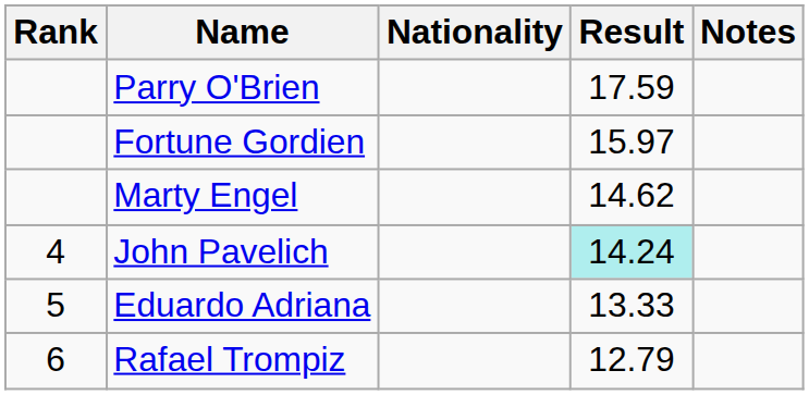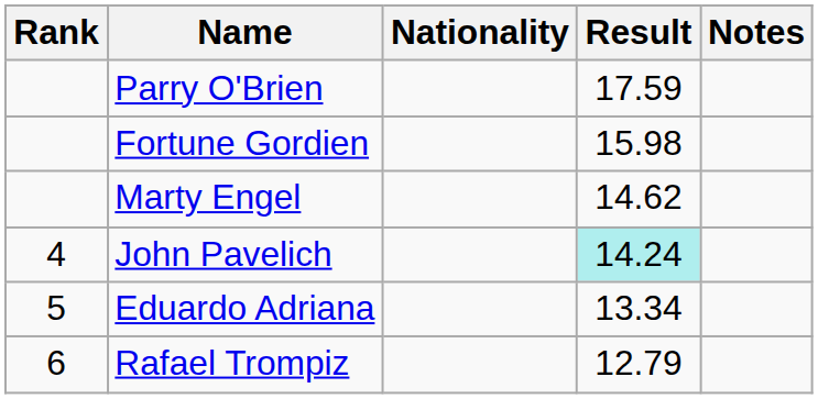 <table class="wikitable sortable" style="text-align:center">
 <tr>
 <th>Rank</th>
 <th>Name</th>
 <th>Nationality</th>
 <th>Result</th>
 <th>Notes</th>
 </tr>
 <tr>
 <td></td>
 <td align=left><a href='#'>Parry O'Brien</a></td>
 <td align=left></td>
 <td>17.59</td>
 <td></td>
 </tr>
 <tr>
 <td></td>
 <td align=left><a href='#'>Fortune Gordien</a></td>
 <td align=left></td>
-<td>15.97</td>
+<td>15.98</td>
 <td></td>
 </tr>
 <tr>
 <td></td>
 <td align=left><a href='#'>Marty Engel</a></td>
 <td align=left></td>
 <td>14.62</td>
 <td></td>
 </tr>
 <tr>
 <td>4</td>
 <td align=left><a href='#'>John Pavelich</a></td>
 <td align=left></td>
 <td style="background: paleturquoise;">14.24</td>
 <td></td>
 </tr>
 <tr>
 <td>5</td>
 <td align=left><a href='#'>Eduardo Adriana</a></td>
 <td align=left></td>
-<td>13.33</td>
+<td>13.34</td>
 <td></td>
 </tr>
 <tr>
 <td>6</td>
 <td align=left><a href='#'>Rafael Trompiz</a></td>
 <td align=left></td>
 <td>12.79</td>
 <td></td>
 </tr>
 </table>
